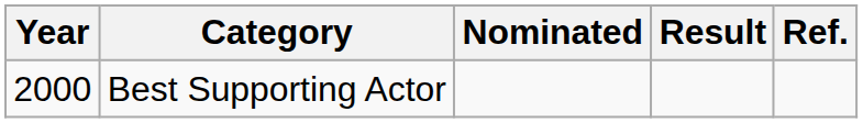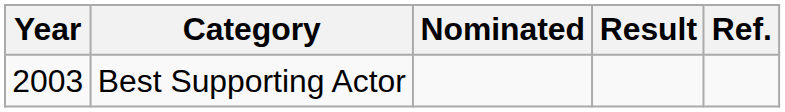 <table class="wikitable">
 <tr>
 <th>Year</th>
 <th>Category</th>
 <th>Nominated</th>
 <th>Result</th>
 <th>Ref.</th>
 </tr>
 <tr>
-<td>2000</td>
+<td>2003</td>
 <td>Best Supporting Actor</td>
 <td></td>
 <td></td>
 <td></td>
 </tr>
 </table>
